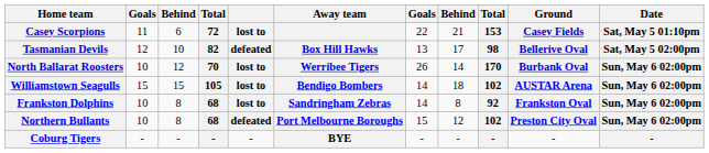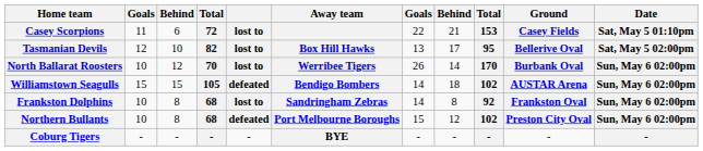 <table class="wikitable">
 <tr>
 <th align=center>Home team</th>
 <th align=center>Goals</th>
 <th align=center>Behind</th>
 <th align=center>Total</th>
 <th align=center></th>
 <th align=center>Away team</th>
 <th align=center>Goals</th>
 <th align=center>Behind</th>
 <th align=center>Total</th>
 <th align=center>Ground</th>
 <th align=center>Date</th>
 </tr>
 <tr>
 <th align=center><a href='#'>Casey Scorpions</a></th>
 <td align=center>11</td>
 <td align=center>6</td>
 <th align=center>72</th>
 <th align=center>lost to</th>
 <th align=center></th>
 <td align=center>22</td>
 <td align=center>21</td>
 <th align=center>153</th>
 <th align=center><a href='#'>Casey Fields</a></th>
 <th align=center>Sat, May 5 01:10pm</th>
 </tr>
 <tr>
 <th align=center><a href='#'>Tasmanian Devils</a></th>
 <td align=center>12</td>
 <td align=center>10</td>
 <th align=center>82</th>
-<th align=center>defeated</th>
+<th align=center>lost to</th>
 <th align=center><a href='#'>Box Hill Hawks</a></th>
 <td align=center>13</td>
 <td align=center>17</td>
-<th align=center>98</th>
+<th align=center>95</th>
 <th align=center><a href='#'>Bellerive Oval</a></th>
 <th align=center>Sat, May 5 02:00pm</th>
 </tr>
 <tr>
 <th align=center><a href='#'>North Ballarat Roosters</a></th>
 <td align=center>10</td>
 <td align=center>12</td>
 <th align=center>70</th>
 <th align=center>lost to</th>
 <th align=center><a href='#'>Werribee Tigers</a></th>
 <td align=center>26</td>
 <td align=center>14</td>
 <th align=center>170</th>
 <th align=center><a href='#'>Burbank Oval</a></th>
 <th align=center>Sun, May 6 02:00pm</th>
 </tr>
 <tr>
 <th align=center><a href='#'>Williamstown Seagulls</a></th>
 <td align=center>15</td>
 <td align=center>15</td>
 <th align=center>105</th>
-<th align=center>lost to</th>
+<th align=center>defeated</th>
 <th align=center><a href='#'>Bendigo Bombers</a></th>
 <td align=center>14</td>
 <td align=center>18</td>
 <th align=center>102</th>
 <th align=center><a href='#'>AUSTAR Arena</a></th>
 <th align=center>Sun, May 6 02:00pm</th>
 </tr>
 <tr>
 <th align=center><a href='#'>Frankston Dolphins</a></th>
 <td align=center>10</td>
 <td align=center>8</td>
 <th align=center>68</th>
 <th align=center>lost to</th>
 <th align=center><a href='#'>Sandringham Zebras</a></th>
 <td align=center>14</td>
 <td align=center>8</td>
 <th align=center>92</th>
 <th align=center><a href='#'>Frankston Oval</a></th>
 <th align=center>Sun, May 6 02:00pm</th>
 </tr>
 <tr>
 <th align=center><a href='#'>Northern Bullants</a></th>
 <td align=center>10</td>
 <td align=center>8</td>
 <th align=center>68</th>
 <th align=center>defeated</th>
 <th align=center><a href='#'>Port Melbourne Boroughs</a></th>
 <td align=center>15</td>
 <td align=center>12</td>
 <th align=center>102</th>
 <th align=center><a href='#'>Preston City Oval</a></th>
 <th align=center>Sun, May 6 02:00pm</th>
 </tr>
 <tr>
 <th align=center><a href='#'>Coburg Tigers</a></th>
 <td align=center>-</td>
 <td align=center>-</td>
 <th align=center>-</th>
 <td align=center>-</td>
 <th align=center>BYE</th>
 <td align=center>-</td>
 <td align=center>-</td>
 <th align=center>-</th>
 <td align=center>-</td>
 <th align=center>-</th>
 </tr>
 </table>
